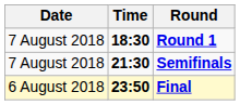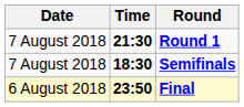 <table class="wikitable">
 <tr>
 <th>Date</th>
 <th>Time</th>
 <th>Round</th>
 </tr>
 <tr>
 <td>7 August 2018</td>
-<td><strong>18:30</strong></td>
+<td><strong>21:30</strong></td>
 <td><strong><a href='#'>Round 1</a></strong></td>
 </tr>
 <tr>
 <td>7 August 2018</td>
-<td><strong>21:30</strong></td>
+<td><strong>18:30</strong></td>
 <td><strong><a href='#'>Semifinals</a></strong></td>
 </tr>
 <tr style=background:lemonchiffon>
 <td>6 August 2018</td>
 <td><strong>23:50</strong></td>
 <td><strong><a href='#'>Final</a></strong></td>
 </tr>
 </table>
